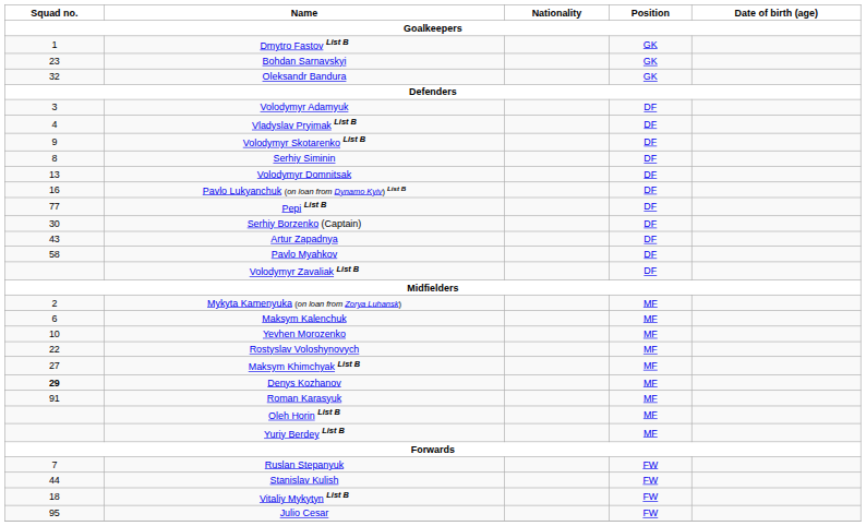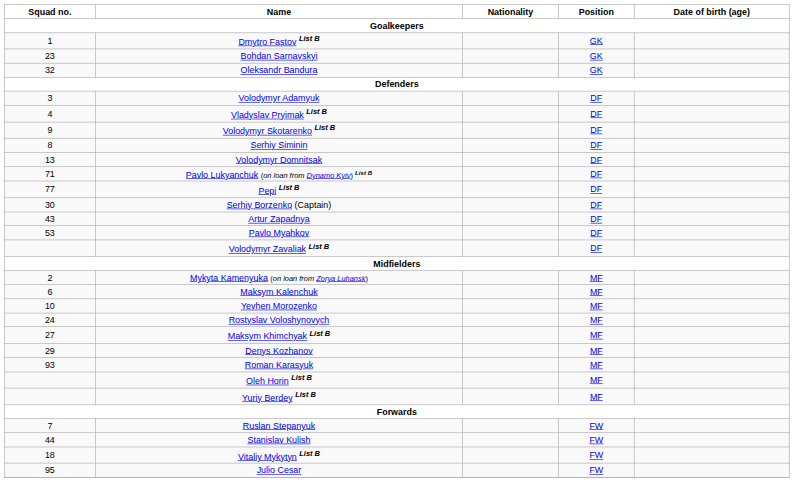 <table class="wikitable" style="text-align:center; font-size:90%; width:80%">
 <tr>
 <th style="background:#ffffff; color:black; text-align:center">Squad no.</th>
 <th style="background:#ffffff; color:black; text-align:center">Name</th>
 <th style="background:#ffffff; color:black; text-align:center">Nationality</th>
 <th style="background:#ffffff; color:black; text-align:center">Position</th>
 <th style="background:#ffffff; color:black; text-align:center">Date of birth (age)</th>
 </tr>
 <tr>
 <th colspan="6" style="background:#ffffff; color:black; text-align:center">Goalkeepers</th>
 </tr>
 <tr>
 <td>1</td>
 <td><a href='#'>Dmytro Fastov</a> <sup><strong><em>List B</em></strong></sup></td>
 <td></td>
 <td><a href='#'>GK</a></td>
 <td></td>
 </tr>
 <tr>
 <td>23</td>
 <td><a href='#'>Bohdan Sarnavskyi</a></td>
 <td></td>
 <td><a href='#'>GK</a></td>
 <td></td>
 </tr>
 <tr>
 <td>32</td>
 <td><a href='#'>Oleksandr Bandura</a></td>
 <td></td>
 <td><a href='#'>GK</a></td>
 <td></td>
 </tr>
 <tr>
 <th colspan="6" style="background:#ffffff; color:black; text-align:center">Defenders</th>
 </tr>
 <tr>
 <td>3</td>
 <td><a href='#'>Volodymyr Adamyuk</a></td>
 <td></td>
 <td><a href='#'>DF</a></td>
 <td></td>
 </tr>
 <tr>
 <td>4</td>
 <td><a href='#'>Vladyslav Pryimak</a> <sup><strong><em>List B</em></strong></sup></td>
 <td></td>
 <td><a href='#'>DF</a></td>
 <td></td>
 </tr>
 <tr>
 <td>9</td>
 <td><a href='#'>Volodymyr Skotarenko</a> <sup><strong><em>List B</em></strong></sup></td>
 <td></td>
 <td><a href='#'>DF</a></td>
 <td></td>
 </tr>
 <tr>
 <td>8</td>
 <td><a href='#'>Serhiy Siminin</a></td>
 <td></td>
 <td><a href='#'>DF</a></td>
 <td></td>
 </tr>
 <tr>
 <td>13</td>
 <td><a href='#'>Volodymyr Domnitsak</a></td>
 <td></td>
 <td><a href='#'>DF</a></td>
 <td></td>
 </tr>
 <tr>
-<td>16</td>
+<td>71</td>
 <td><a href='#'>Pavlo Lukyanchuk</a> <small> (<em>on loan from <a href='#'>Dynamo Kyiv</a></em>) <sup><strong><em>List B</em></strong></sup></small></td>
 <td></td>
 <td><a href='#'>DF</a></td>
 <td></td>
 </tr>
 <tr>
 <td>77</td>
 <td><a href='#'>Pepi</a> <sup><strong><em>List B</em></strong></sup></td>
 <td></td>
 <td><a href='#'>DF</a></td>
 <td></td>
 </tr>
 <tr>
 <td>30</td>
 <td><a href='#'>Serhiy Borzenko</a> (Captain)</td>
 <td></td>
 <td><a href='#'>DF</a></td>
 <td></td>
 </tr>
 <tr>
 <td>43</td>
 <td><a href='#'>Artur Zapadnya</a></td>
 <td></td>
 <td><a href='#'>DF</a></td>
 <td></td>
 </tr>
 <tr>
-<td>58</td>
+<td>53</td>
 <td><a href='#'>Pavlo Myahkov</a></td>
 <td></td>
 <td><a href='#'>DF</a></td>
 <td></td>
 </tr>
 <tr>
 <td></td>
 <td><a href='#'>Volodymyr Zavaliak</a> <sup><strong><em>List B</em></strong></sup></td>
 <td></td>
 <td><a href='#'>DF</a></td>
 <td></td>
 </tr>
 <tr>
 <th colspan="6" style="background:#ffffff; color:black; text-align:center">Midfielders</th>
 </tr>
 <tr>
 <td>2</td>
 <td><a href='#'>Mykyta Kamenyuka</a> <small> (<em>on loan from <a href='#'>Zorya Luhansk</a></em>)</small></td>
 <td></td>
 <td><a href='#'>MF</a></td>
 <td></td>
 </tr>
 <tr>
 <td>6</td>
 <td><a href='#'>Maksym Kalenchuk</a></td>
 <td></td>
 <td><a href='#'>MF</a></td>
 <td></td>
 </tr>
 <tr>
 <td>10</td>
 <td><a href='#'>Yevhen Morozenko</a></td>
 <td></td>
 <td><a href='#'>MF</a></td>
 <td></td>
 </tr>
 <tr>
-<td>22</td>
+<td>24</td>
 <td><a href='#'>Rostyslav Voloshynovych</a></td>
 <td></td>
 <td><a href='#'>MF</a></td>
 <td></td>
 </tr>
 <tr>
 <td>27</td>
 <td><a href='#'>Maksym Khimchyak</a> <sup><strong><em>List B</em></strong></sup></td>
 <td></td>
 <td><a href='#'>MF</a></td>
 <td></td>
 </tr>
 <tr>
-<td><strong>29</strong></td>
+<td>29</td>
 <td><a href='#'>Denys Kozhanov</a></td>
 <td></td>
 <td><a href='#'>MF</a></td>
 <td></td>
 </tr>
 <tr>
-<td>91</td>
+<td>93</td>
 <td><a href='#'>Roman Karasyuk</a></td>
 <td></td>
 <td><a href='#'>MF</a></td>
 <td></td>
 </tr>
 <tr>
 <td></td>
 <td><a href='#'>Oleh Horin</a> <sup><strong><em>List B</em></strong></sup></td>
 <td></td>
 <td><a href='#'>MF</a></td>
 <td></td>
 </tr>
 <tr>
 <td></td>
 <td><a href='#'>Yuriy Berdey</a> <sup><strong><em>List B</em></strong></sup></td>
 <td></td>
 <td><a href='#'>MF</a></td>
 <td></td>
 </tr>
 <tr>
 <th colspan="7" style="background:#ffffff; color:black; text-align:center">Forwards</th>
 </tr>
 <tr>
 <td>7</td>
 <td><a href='#'>Ruslan Stepanyuk</a></td>
 <td></td>
 <td><a href='#'>FW</a></td>
 <td></td>
 </tr>
 <tr>
 <td>44</td>
 <td><a href='#'>Stanislav Kulish</a></td>
 <td></td>
 <td><a href='#'>FW</a></td>
 <td></td>
 </tr>
 <tr>
 <td>18</td>
 <td><a href='#'>Vitaliy Mykytyn</a> <sup><strong><em>List B</em></strong></sup></td>
 <td></td>
 <td><a href='#'>FW</a></td>
 <td></td>
 </tr>
 <tr>
 <td>95</td>
 <td><a href='#'>Julio Cesar</a></td>
 <td></td>
 <td><a href='#'>FW</a></td>
 <td></td>
 </tr>
 <tr>
 </tr>
 </table>
